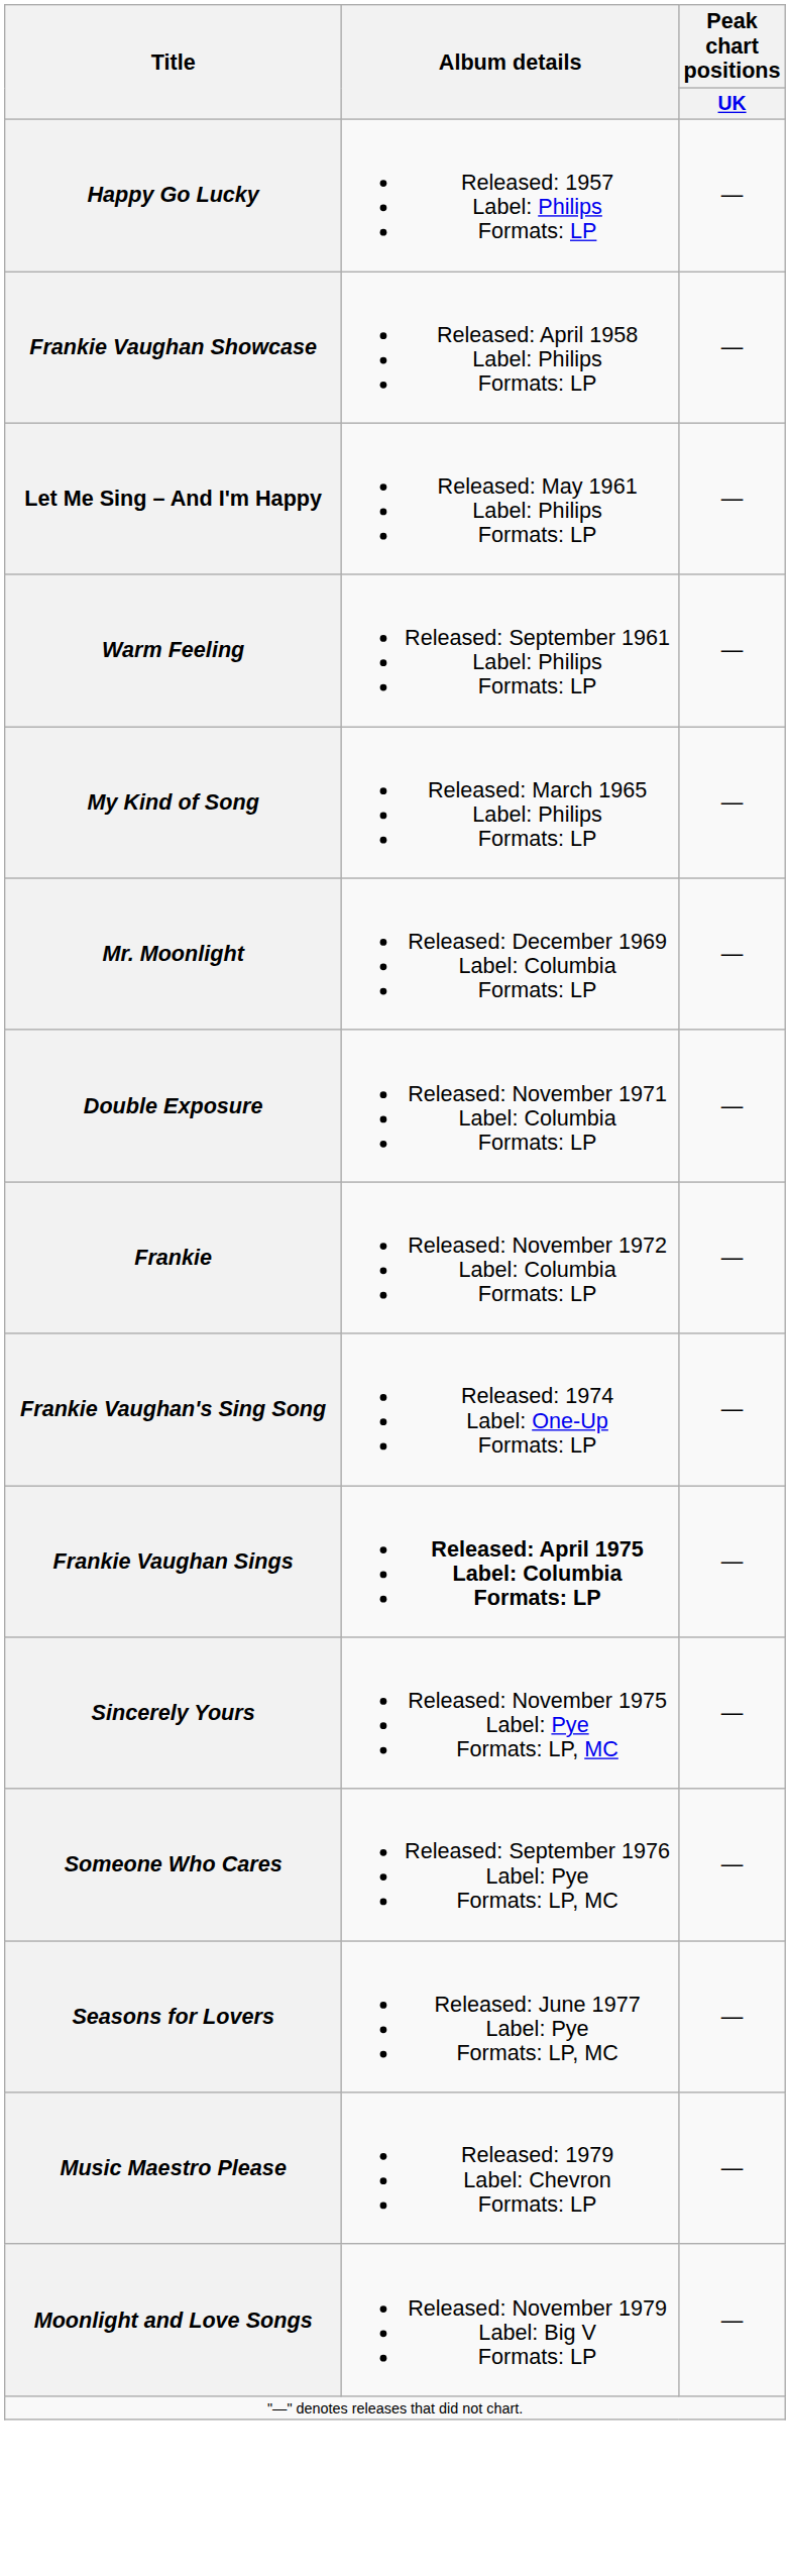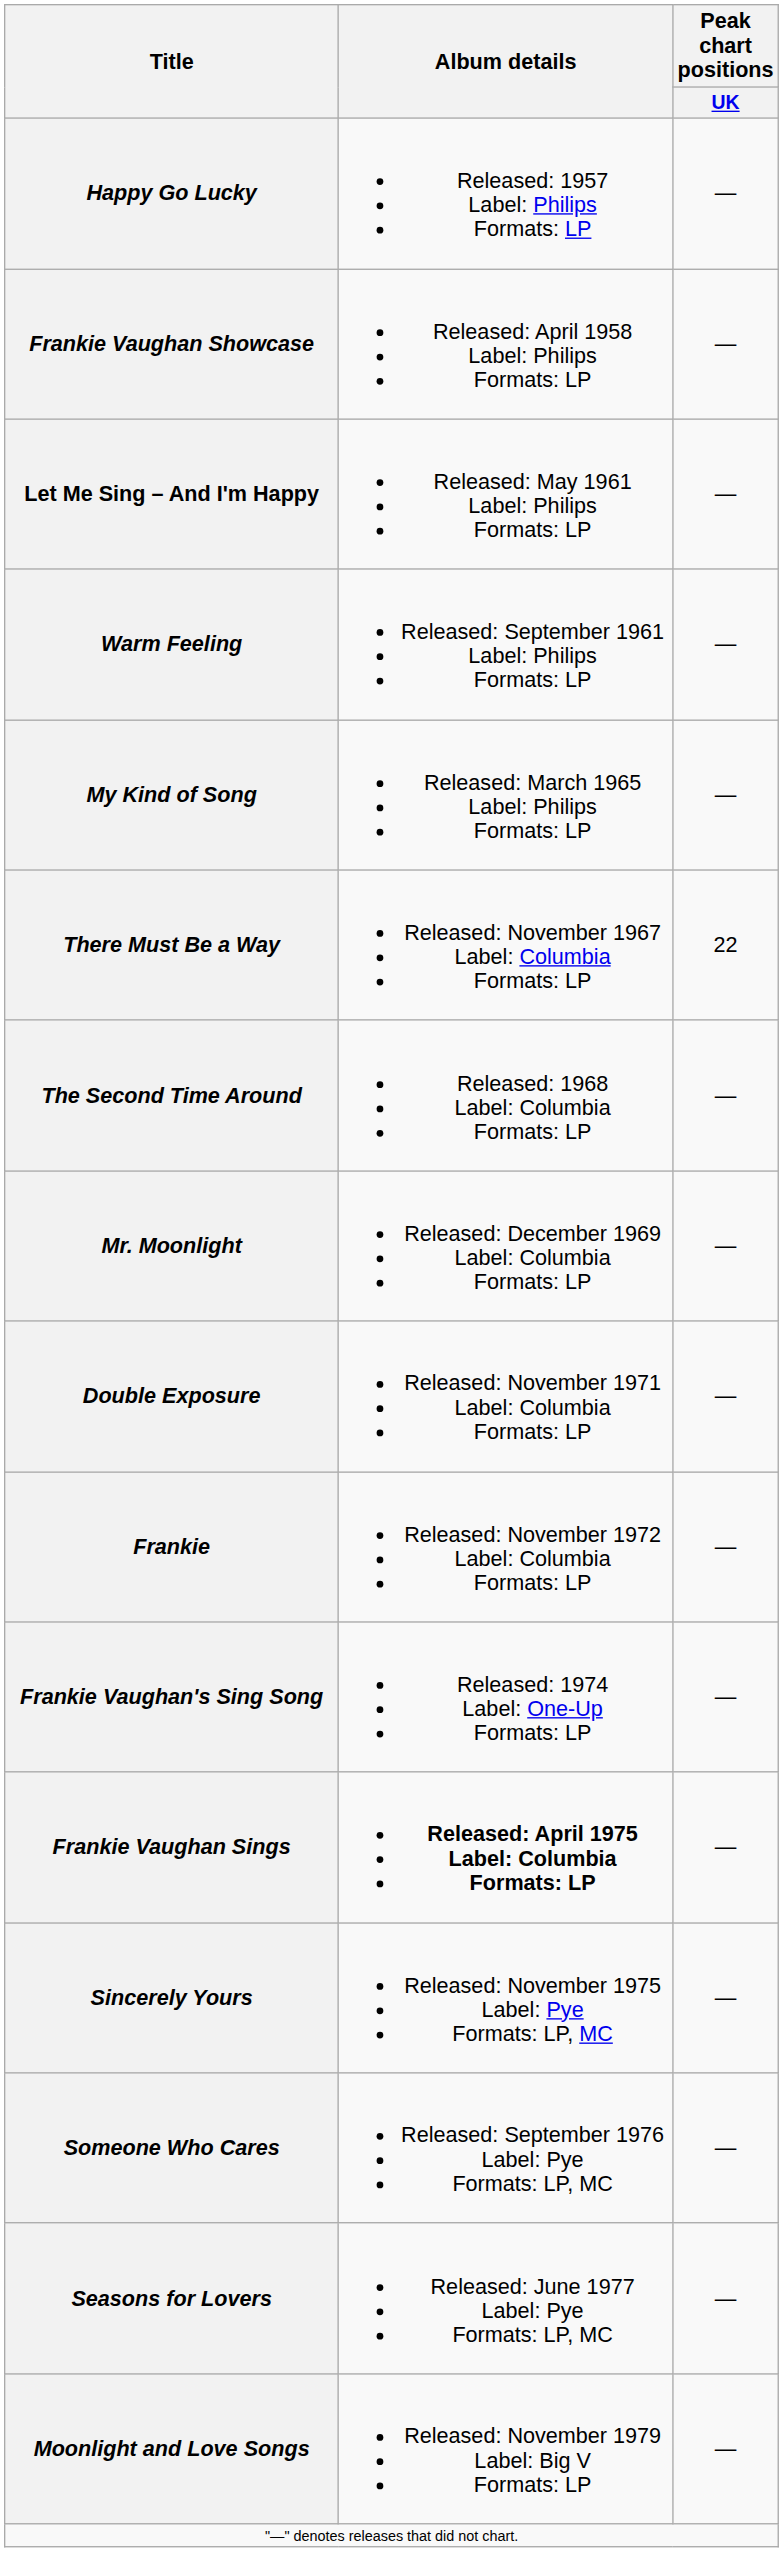 <table class="wikitable plainrowheaders" style="text-align:center;">
 <tr>
 <th rowspan="2" scope="col" style="width:15em;">Title</th>
 <th rowspan="2" scope="col" style="width:15em;">Album details</th>
 <th>Peak chart<br>positions</th>
 </tr>
 <tr>
 <th scope="col" style="width:2em;font-size:90%;"><a href='#'>UK</a><br></th>
 </tr>
 <tr>
 <th scope="row"><em>Happy Go Lucky</em></th>
 <td><br><ul><li>Released: 1957</li><li>Label: <a href='#'>Philips</a></li><li>Formats: <a href='#'>LP</a></li></ul></td>
 <td>—</td>
 </tr>
 <tr>
 <th scope="row"><em>Frankie Vaughan Showcase</em></th>
 <td><br><ul><li>Released: April 1958</li><li>Label: Philips</li><li>Formats: LP</li></ul></td>
 <td>—</td>
 </tr>
 <tr>
 <th scope="row">Let Me Sing – And I'm Happy</th>
 <td><br><ul><li>Released: May 1961</li><li>Label: Philips</li><li>Formats: LP</li></ul></td>
 <td>—</td>
 </tr>
 <tr>
 <th scope="row"><em>Warm Feeling</em></th>
 <td><br><ul><li>Released: September 1961</li><li>Label: Philips</li><li>Formats: LP</li></ul></td>
 <td>—</td>
 </tr>
 <tr>
 <th scope="row"><em>My Kind of Song</em></th>
 <td><br><ul><li>Released: March 1965</li><li>Label: Philips</li><li>Formats: LP</li></ul></td>
+<td>—</td>
+</tr>
+<tr>
+<th scope="row"><em>There Must Be a Way</em></th>
+<td><br><ul><li>Released: November 1967</li><li>Label: <a href='#'>Columbia</a></li><li>Formats: LP</li></ul></td>
+<td>22</td>
+</tr>
+<tr>
+<th scope="row"><em>The Second Time Around</em></th>
+<td><br><ul><li>Released: 1968</li><li>Label: Columbia</li><li>Formats: LP</li></ul></td>
 <td>—</td>
 </tr>
 <tr>
 <th scope="row"><em>Mr. Moonlight</em></th>
 <td><br><ul><li>Released: December 1969</li><li>Label: Columbia</li><li>Formats: LP</li></ul></td>
 <td>—</td>
 </tr>
 <tr>
 <th scope="row"><em>Double Exposure</em></th>
 <td><br><ul><li>Released: November 1971</li><li>Label: Columbia</li><li>Formats: LP</li></ul></td>
 <td>—</td>
 </tr>
 <tr>
 <th scope="row"><em>Frankie</em></th>
 <td><br><ul><li>Released: November 1972</li><li>Label: Columbia</li><li>Formats: LP</li></ul></td>
 <td>—</td>
 </tr>
 <tr>
 <th scope="row"><em>Frankie Vaughan's Sing Song</em></th>
 <td><br><ul><li>Released: 1974</li><li>Label: <a href='#'>One-Up</a></li><li>Formats: LP</li></ul></td>
 <td>—</td>
 </tr>
 <tr>
 <th scope="row"><em>Frankie Vaughan Sings</em></th>
 <td><strong><br><ul><li>Released: April 1975</li><li>Label: Columbia</li><li>Formats: LP</li></ul></strong></td>
 <td>—</td>
 </tr>
 <tr>
 <th scope="row"><em>Sincerely Yours</em></th>
 <td><br><ul><li>Released: November 1975</li><li>Label: <a href='#'>Pye</a></li><li>Formats: LP, <a href='#'>MC</a></li></ul></td>
 <td>—</td>
 </tr>
 <tr>
 <th scope="row"><em>Someone Who Cares</em></th>
 <td><br><ul><li>Released: September 1976</li><li>Label: Pye</li><li>Formats: LP, MC</li></ul></td>
 <td>—</td>
 </tr>
 <tr>
 <th scope="row"><em>Seasons for Lovers</em></th>
 <td><br><ul><li>Released: June 1977</li><li>Label: Pye</li><li>Formats: LP, MC</li></ul></td>
 <td>—</td>
 </tr>
 <tr>
-<th scope="row"><em>Music Maestro Please</em></th>
-<td><br><ul><li>Released: 1979</li><li>Label: Chevron</li><li>Formats: LP</li></ul></td>
-<td>—</td>
-</tr>
-<tr>
 <th scope="row"><em>Moonlight and Love Songs</em></th>
 <td><br><ul><li>Released: November 1979</li><li>Label: Big V</li><li>Formats: LP</li></ul></td>
 <td>—</td>
 </tr>
 <tr>
 <td colspan="3" style="font-size:8pt">"—" denotes releases that did not chart.</td>
 </tr>
 </table>
